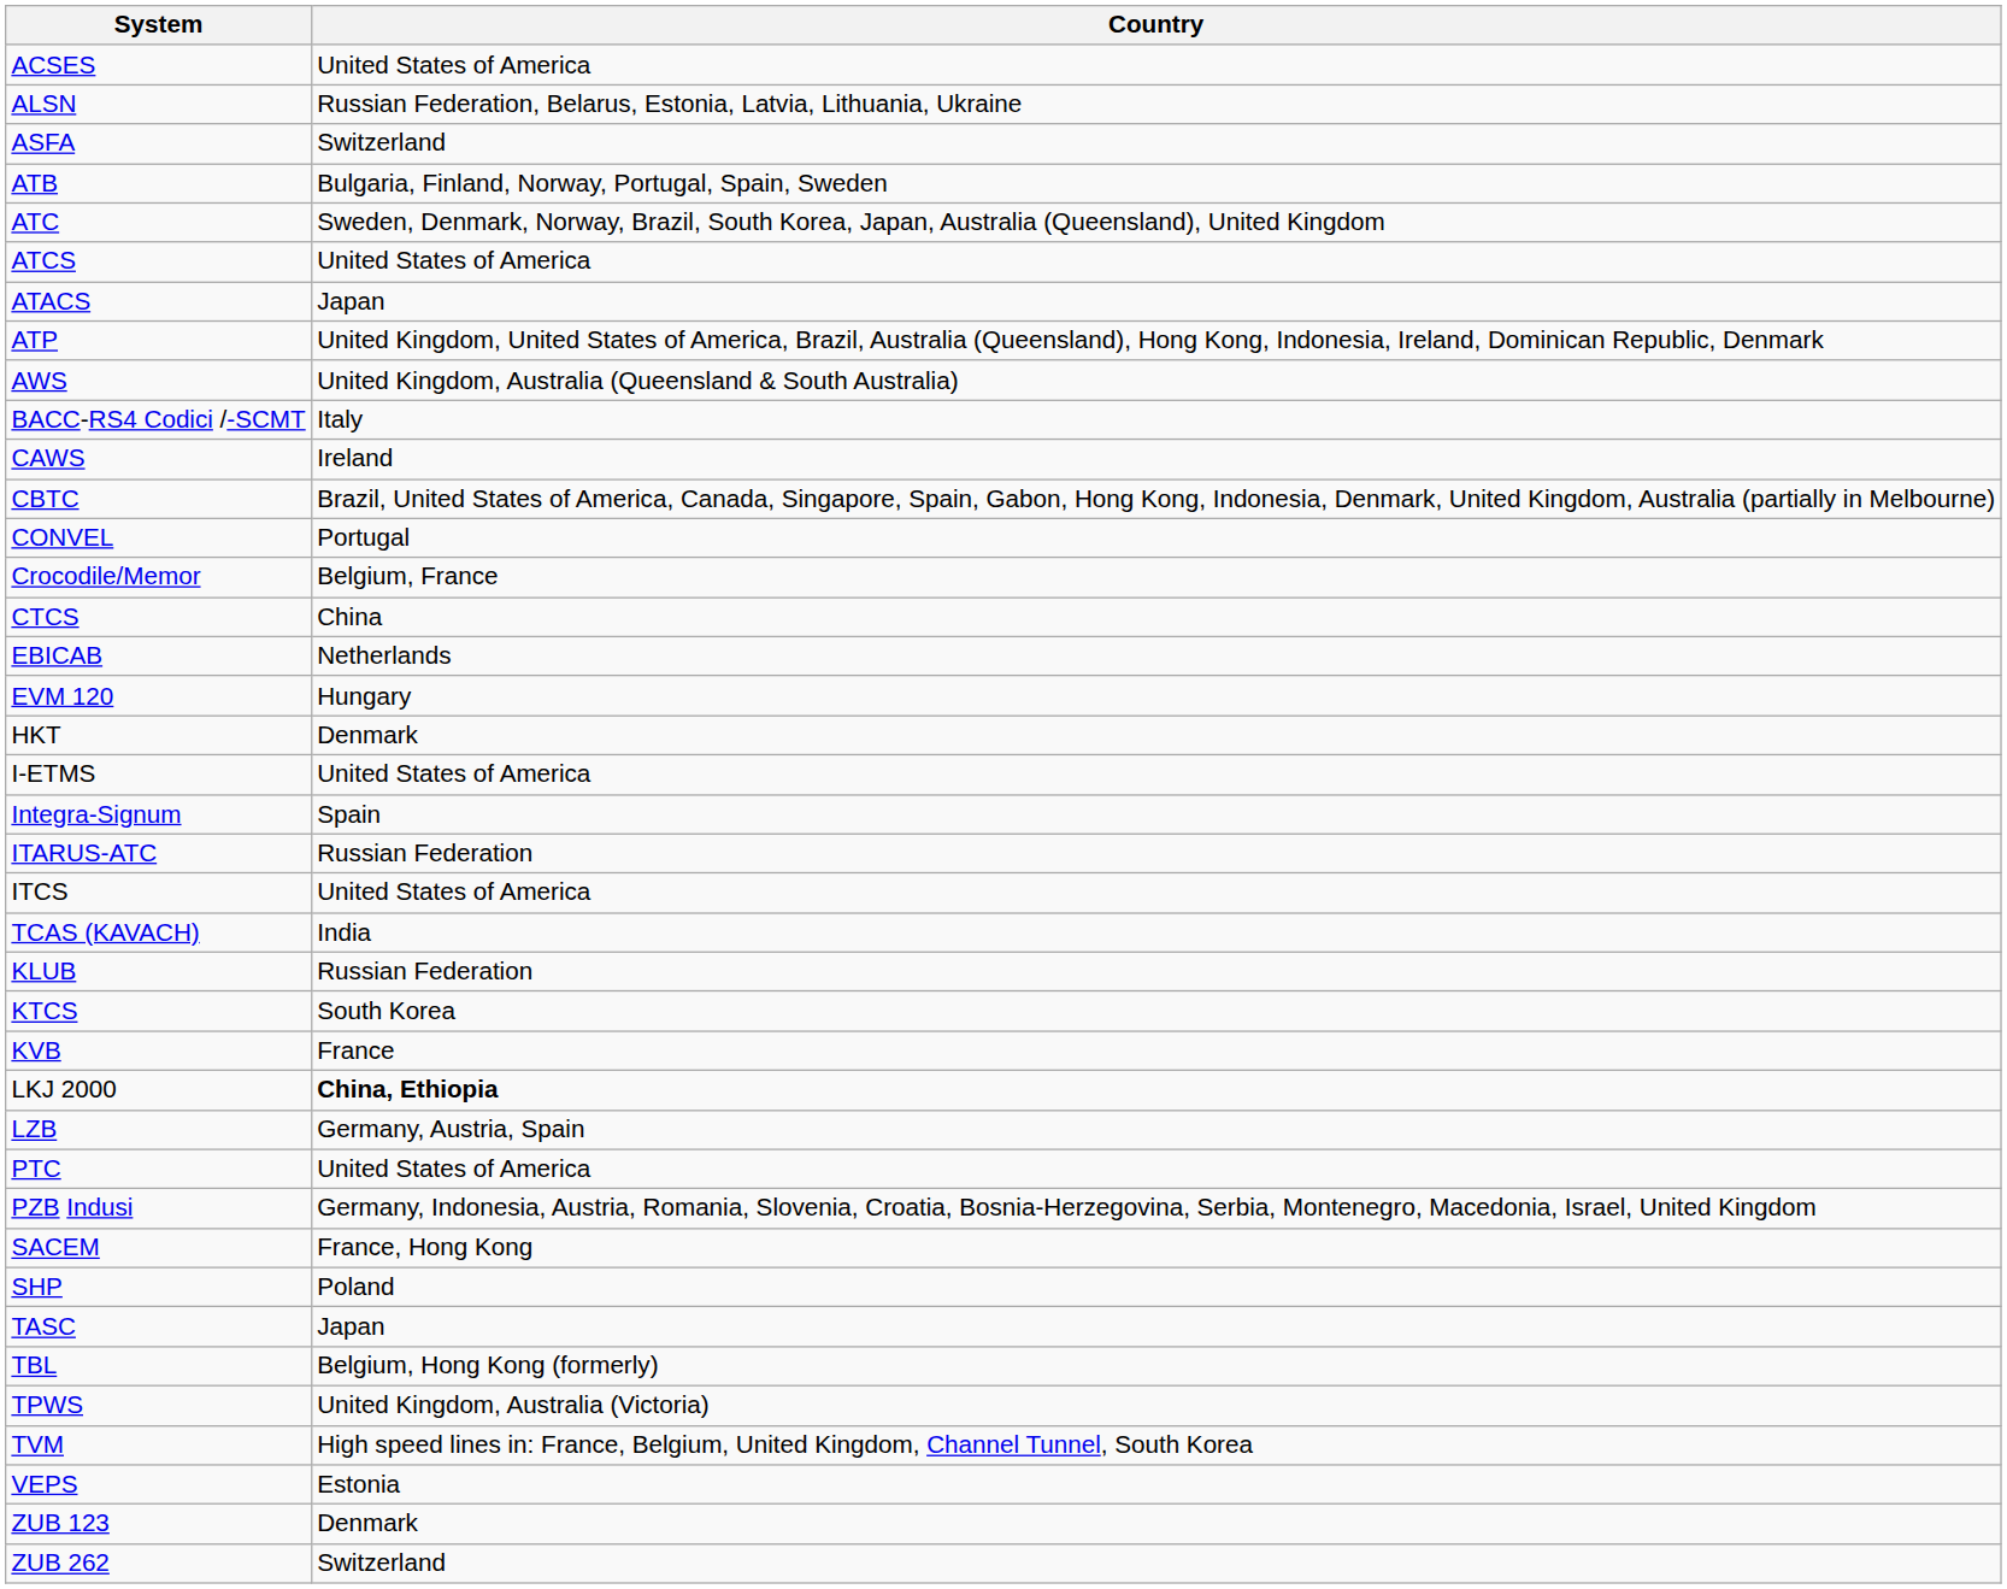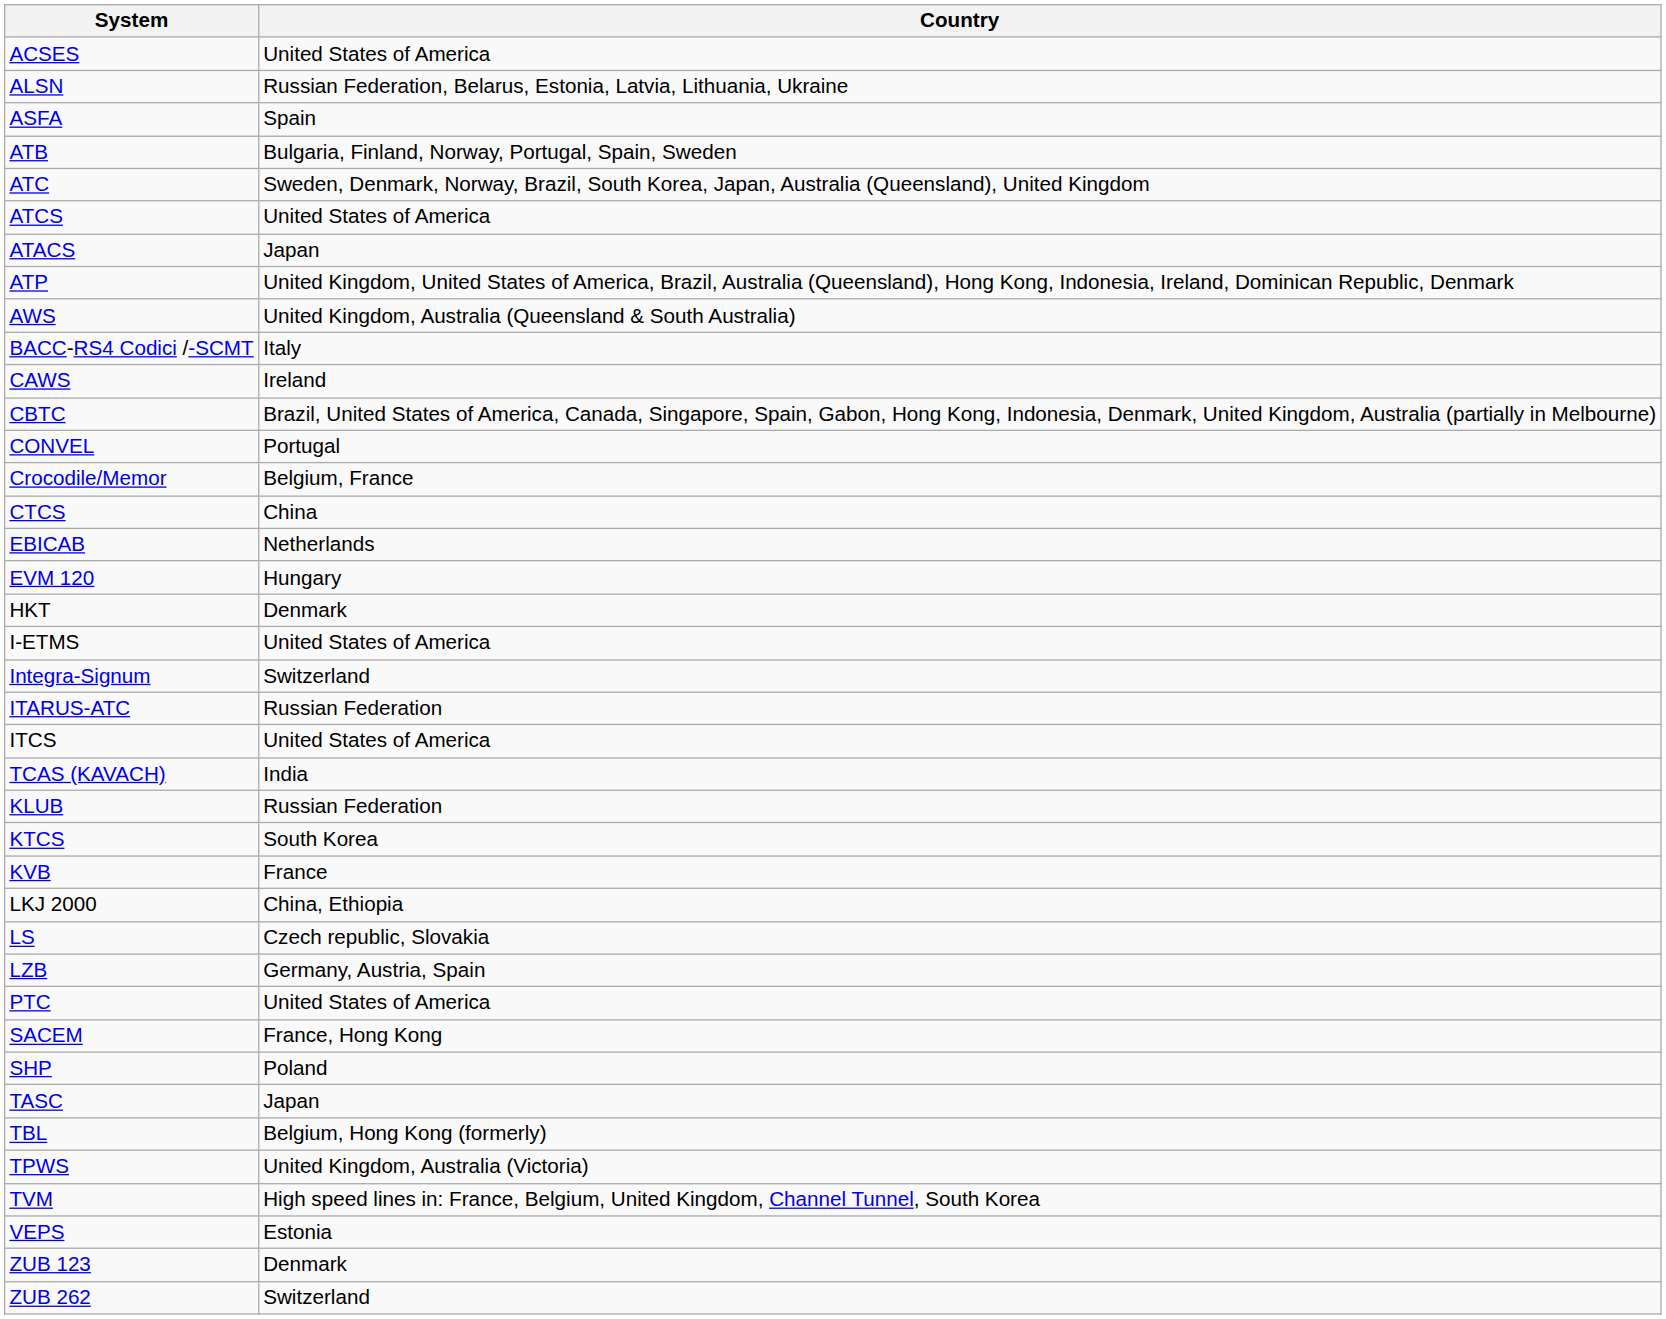 <table class="wikitable sortable">
 <tr>
 <th>System</th>
 <th>Country</th>
 </tr>
 <tr>
 <td><a href='#'>ACSES</a></td>
 <td>United States of America</td>
 </tr>
 <tr>
 <td><a href='#'>ALSN</a></td>
 <td>Russian Federation, Belarus, Estonia, Latvia, Lithuania, Ukraine</td>
 </tr>
 <tr>
 <td><a href='#'>ASFA</a></td>
-<td>Switzerland</td>
+<td>Spain</td>
 </tr>
 <tr>
 <td><a href='#'>ATB</a></td>
 <td>Bulgaria, Finland, Norway, Portugal, Spain, Sweden</td>
 </tr>
 <tr>
 <td><a href='#'>ATC</a></td>
 <td>Sweden, Denmark, Norway, Brazil, South Korea, Japan, Australia (Queensland), United Kingdom</td>
 </tr>
 <tr>
 <td><a href='#'>ATCS</a></td>
 <td>United States of America</td>
 </tr>
 <tr>
 <td><a href='#'>ATACS</a></td>
 <td>Japan</td>
 </tr>
 <tr>
 <td><a href='#'>ATP</a></td>
 <td>United Kingdom, United States of America, Brazil, Australia (Queensland), Hong Kong, Indonesia, Ireland, Dominican Republic, Denmark</td>
 </tr>
 <tr>
 <td><a href='#'>AWS</a></td>
 <td>United Kingdom, Australia (Queensland & South Australia)</td>
 </tr>
 <tr>
 <td><a href='#'>BACC</a>-<a href='#'>RS4 Codici</a> /<a href='#'>-SCMT</a></td>
 <td>Italy</td>
 </tr>
 <tr>
 <td><a href='#'>CAWS</a></td>
 <td>Ireland</td>
 </tr>
 <tr>
 <td><a href='#'>CBTC</a></td>
 <td>Brazil, United States of America, Canada, Singapore, Spain, Gabon, Hong Kong, Indonesia, Denmark, United Kingdom, Australia (partially in Melbourne)</td>
 </tr>
 <tr>
 <td><a href='#'>CONVEL</a></td>
 <td>Portugal</td>
 </tr>
 <tr>
 <td><a href='#'>Crocodile/Memor</a></td>
 <td>Belgium, France</td>
 </tr>
 <tr>
 <td><a href='#'>CTCS</a></td>
 <td>China</td>
 </tr>
 <tr>
 <td><a href='#'>EBICAB</a></td>
 <td>Netherlands</td>
 </tr>
 <tr>
 <td><a href='#'>EVM 120</a></td>
 <td>Hungary</td>
 </tr>
 <tr>
 <td>HKT</td>
 <td>Denmark</td>
 </tr>
 <tr>
 <td>I-ETMS</td>
 <td>United States of America</td>
 </tr>
 <tr>
 <td><a href='#'>Integra-Signum</a></td>
-<td>Spain</td>
+<td>Switzerland</td>
 </tr>
 <tr>
 <td><a href='#'>ITARUS-ATC</a></td>
 <td>Russian Federation</td>
 </tr>
 <tr>
 <td>ITCS</td>
 <td>United States of America</td>
 </tr>
 <tr>
 <td><a href='#'>TCAS (KAVACH)</a></td>
 <td>India</td>
 </tr>
 <tr>
 <td><a href='#'>KLUB</a></td>
 <td>Russian Federation</td>
 </tr>
 <tr>
 <td><a href='#'>KTCS</a></td>
 <td>South Korea</td>
 </tr>
 <tr>
 <td><a href='#'>KVB</a></td>
 <td>France</td>
 </tr>
 <tr>
 <td>LKJ 2000</td>
-<td><strong>China, Ethiopia</strong></td>
+<td>China, Ethiopia</td>
+</tr>
+<tr>
+<td><a href='#'>LS</a></td>
+<td>Czech republic, Slovakia</td>
 </tr>
 <tr>
 <td><a href='#'>LZB</a></td>
 <td>Germany, Austria, Spain</td>
 </tr>
 <tr>
 <td><a href='#'>PTC</a></td>
 <td>United States of America</td>
-</tr>
-<tr>
-<td><a href='#'>PZB</a> <a href='#'>Indusi</a></td>
-<td>Germany, Indonesia, Austria, Romania, Slovenia, Croatia, Bosnia-Herzegovina, Serbia, Montenegro, Macedonia, Israel, United Kingdom</td>
 </tr>
 <tr>
 <td><a href='#'>SACEM</a></td>
 <td>France, Hong Kong</td>
 </tr>
 <tr>
 <td><a href='#'>SHP</a></td>
 <td>Poland</td>
 </tr>
 <tr>
 <td><a href='#'>TASC</a></td>
 <td>Japan</td>
 </tr>
 <tr>
 <td><a href='#'>TBL</a></td>
 <td>Belgium, Hong Kong (formerly)</td>
 </tr>
 <tr>
 <td><a href='#'>TPWS</a></td>
 <td>United Kingdom, Australia (Victoria)</td>
 </tr>
 <tr>
 <td><a href='#'>TVM</a></td>
 <td>High speed lines in: France, Belgium, United Kingdom, <a href='#'>Channel Tunnel</a>, South Korea</td>
 </tr>
 <tr>
 <td><a href='#'>VEPS</a></td>
 <td>Estonia</td>
 </tr>
 <tr>
 <td><a href='#'>ZUB 123</a></td>
 <td>Denmark</td>
 </tr>
 <tr>
 <td><a href='#'>ZUB 262</a></td>
 <td>Switzerland</td>
 </tr>
 </table>
